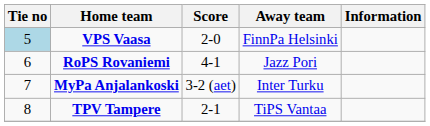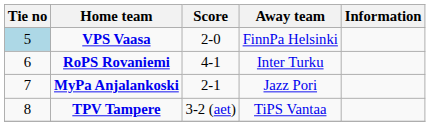 <table class="wikitable" style="text-align:center">
 <tr>
 <th style= width="40px">Tie no</th>
 <th style= width="150px">Home team</th>
 <th style= width="60px">Score</th>
 <th style= width="150px">Away team</th>
 <th style= width="30px">Information</th>
 </tr>
 <tr>
 <td style="background: lightblue;">5</td>
 <td><strong><a href='#'>VPS Vaasa</a></strong></td>
 <td>2-0</td>
 <td><a href='#'>FinnPa Helsinki</a></td>
 <td></td>
 </tr>
 <tr>
 <td>6</td>
 <td><strong><a href='#'>RoPS Rovaniemi</a></strong></td>
 <td>4-1</td>
-<td><a href='#'>Jazz Pori</a></td>
+<td><a href='#'>Inter Turku</a></td>
 <td></td>
 </tr>
 <tr>
 <td>7</td>
 <td><strong><a href='#'>MyPa Anjalankoski</a></strong></td>
-<td>3-2 (<a href='#'>aet</a>)</td>
-<td><a href='#'>Inter Turku</a></td>
+<td>2-1</td>
+<td><a href='#'>Jazz Pori</a></td>
 <td></td>
 </tr>
 <tr>
 <td>8</td>
 <td><strong><a href='#'>TPV Tampere</a></strong></td>
-<td>2-1</td>
+<td>3-2 (<a href='#'>aet</a>)</td>
 <td><a href='#'>TiPS Vantaa</a></td>
 <td></td>
 </tr>
 <tr>
 </tr>
 </table>
